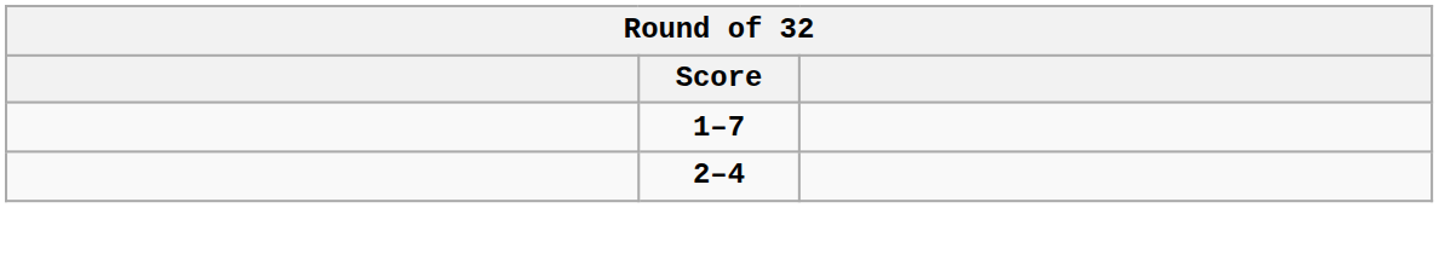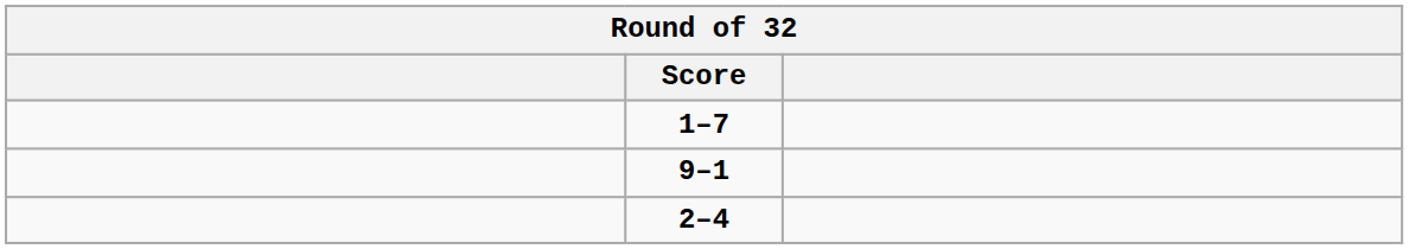 <table class="wikitable" style="text-align: center; font-size:90% ">
 <tr>
 <th colspan=3>Round of 32</th>
 </tr>
 <tr>
 <th align="right" width="250"></th>
 <th width="60">Score</th>
 <th align="left" width="250"></th>
 </tr>
 <tr>
 <td align=left></td>
 <td align=center><strong>1–7</strong></td>
 <td align=left><strong></strong></td>
 </tr>
 <tr>
+<td align=left><strong></strong></td>
+<td align=center><strong>9–1</strong></td>
+<td align=left></td>
+</tr>
+<tr>
 <td align=left></td>
 <td align=center><strong>2–4</strong></td>
 <td align=left><strong></strong></td>
 </tr>
 </table>
